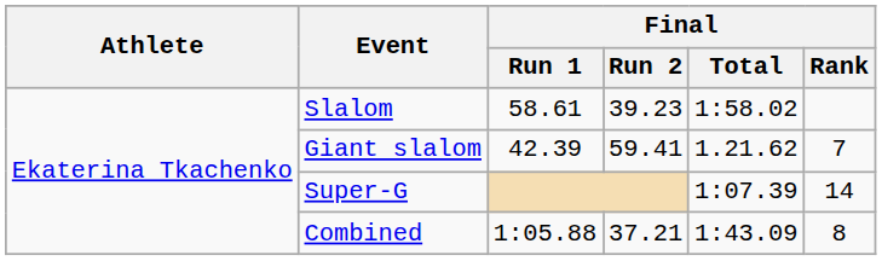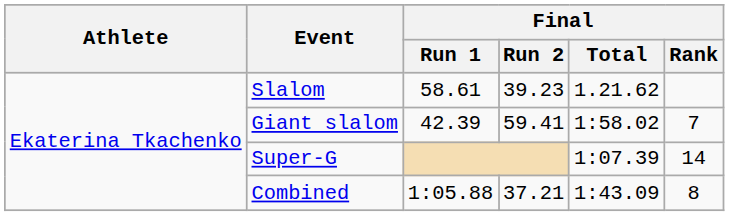 <table class="wikitable" style="font-size:90%; text-align:center;">
 <tr>
 <th rowspan=2>Athlete</th>
 <th rowspan=2>Event</th>
 <th colspan=4>Final</th>
 </tr>
 <tr>
 <th>Run 1</th>
 <th>Run 2</th>
 <th>Total</th>
 <th>Rank</th>
 </tr>
 <tr>
 <td rowspan=4 align=left><a href='#'>Ekaterina Tkachenko</a></td>
 <td align=left><a href='#'>Slalom</a></td>
 <td>58.61</td>
 <td>39.23</td>
-<td>1:58.02</td>
+<td>1.21.62</td>
 <td></td>
 </tr>
 <tr>
 <td align=left><a href='#'>Giant slalom</a></td>
 <td>42.39</td>
 <td>59.41</td>
-<td>1.21.62</td>
+<td>1:58.02</td>
 <td>7</td>
 </tr>
 <tr>
 <td align=left><a href='#'>Super-G</a></td>
 <td colspan=2 bgcolor="wheat"></td>
 <td>1:07.39</td>
 <td>14</td>
 </tr>
 <tr>
 <td align=left><a href='#'>Combined</a></td>
 <td>1:05.88</td>
 <td>37.21</td>
 <td>1:43.09</td>
 <td>8</td>
 </tr>
 </table>
